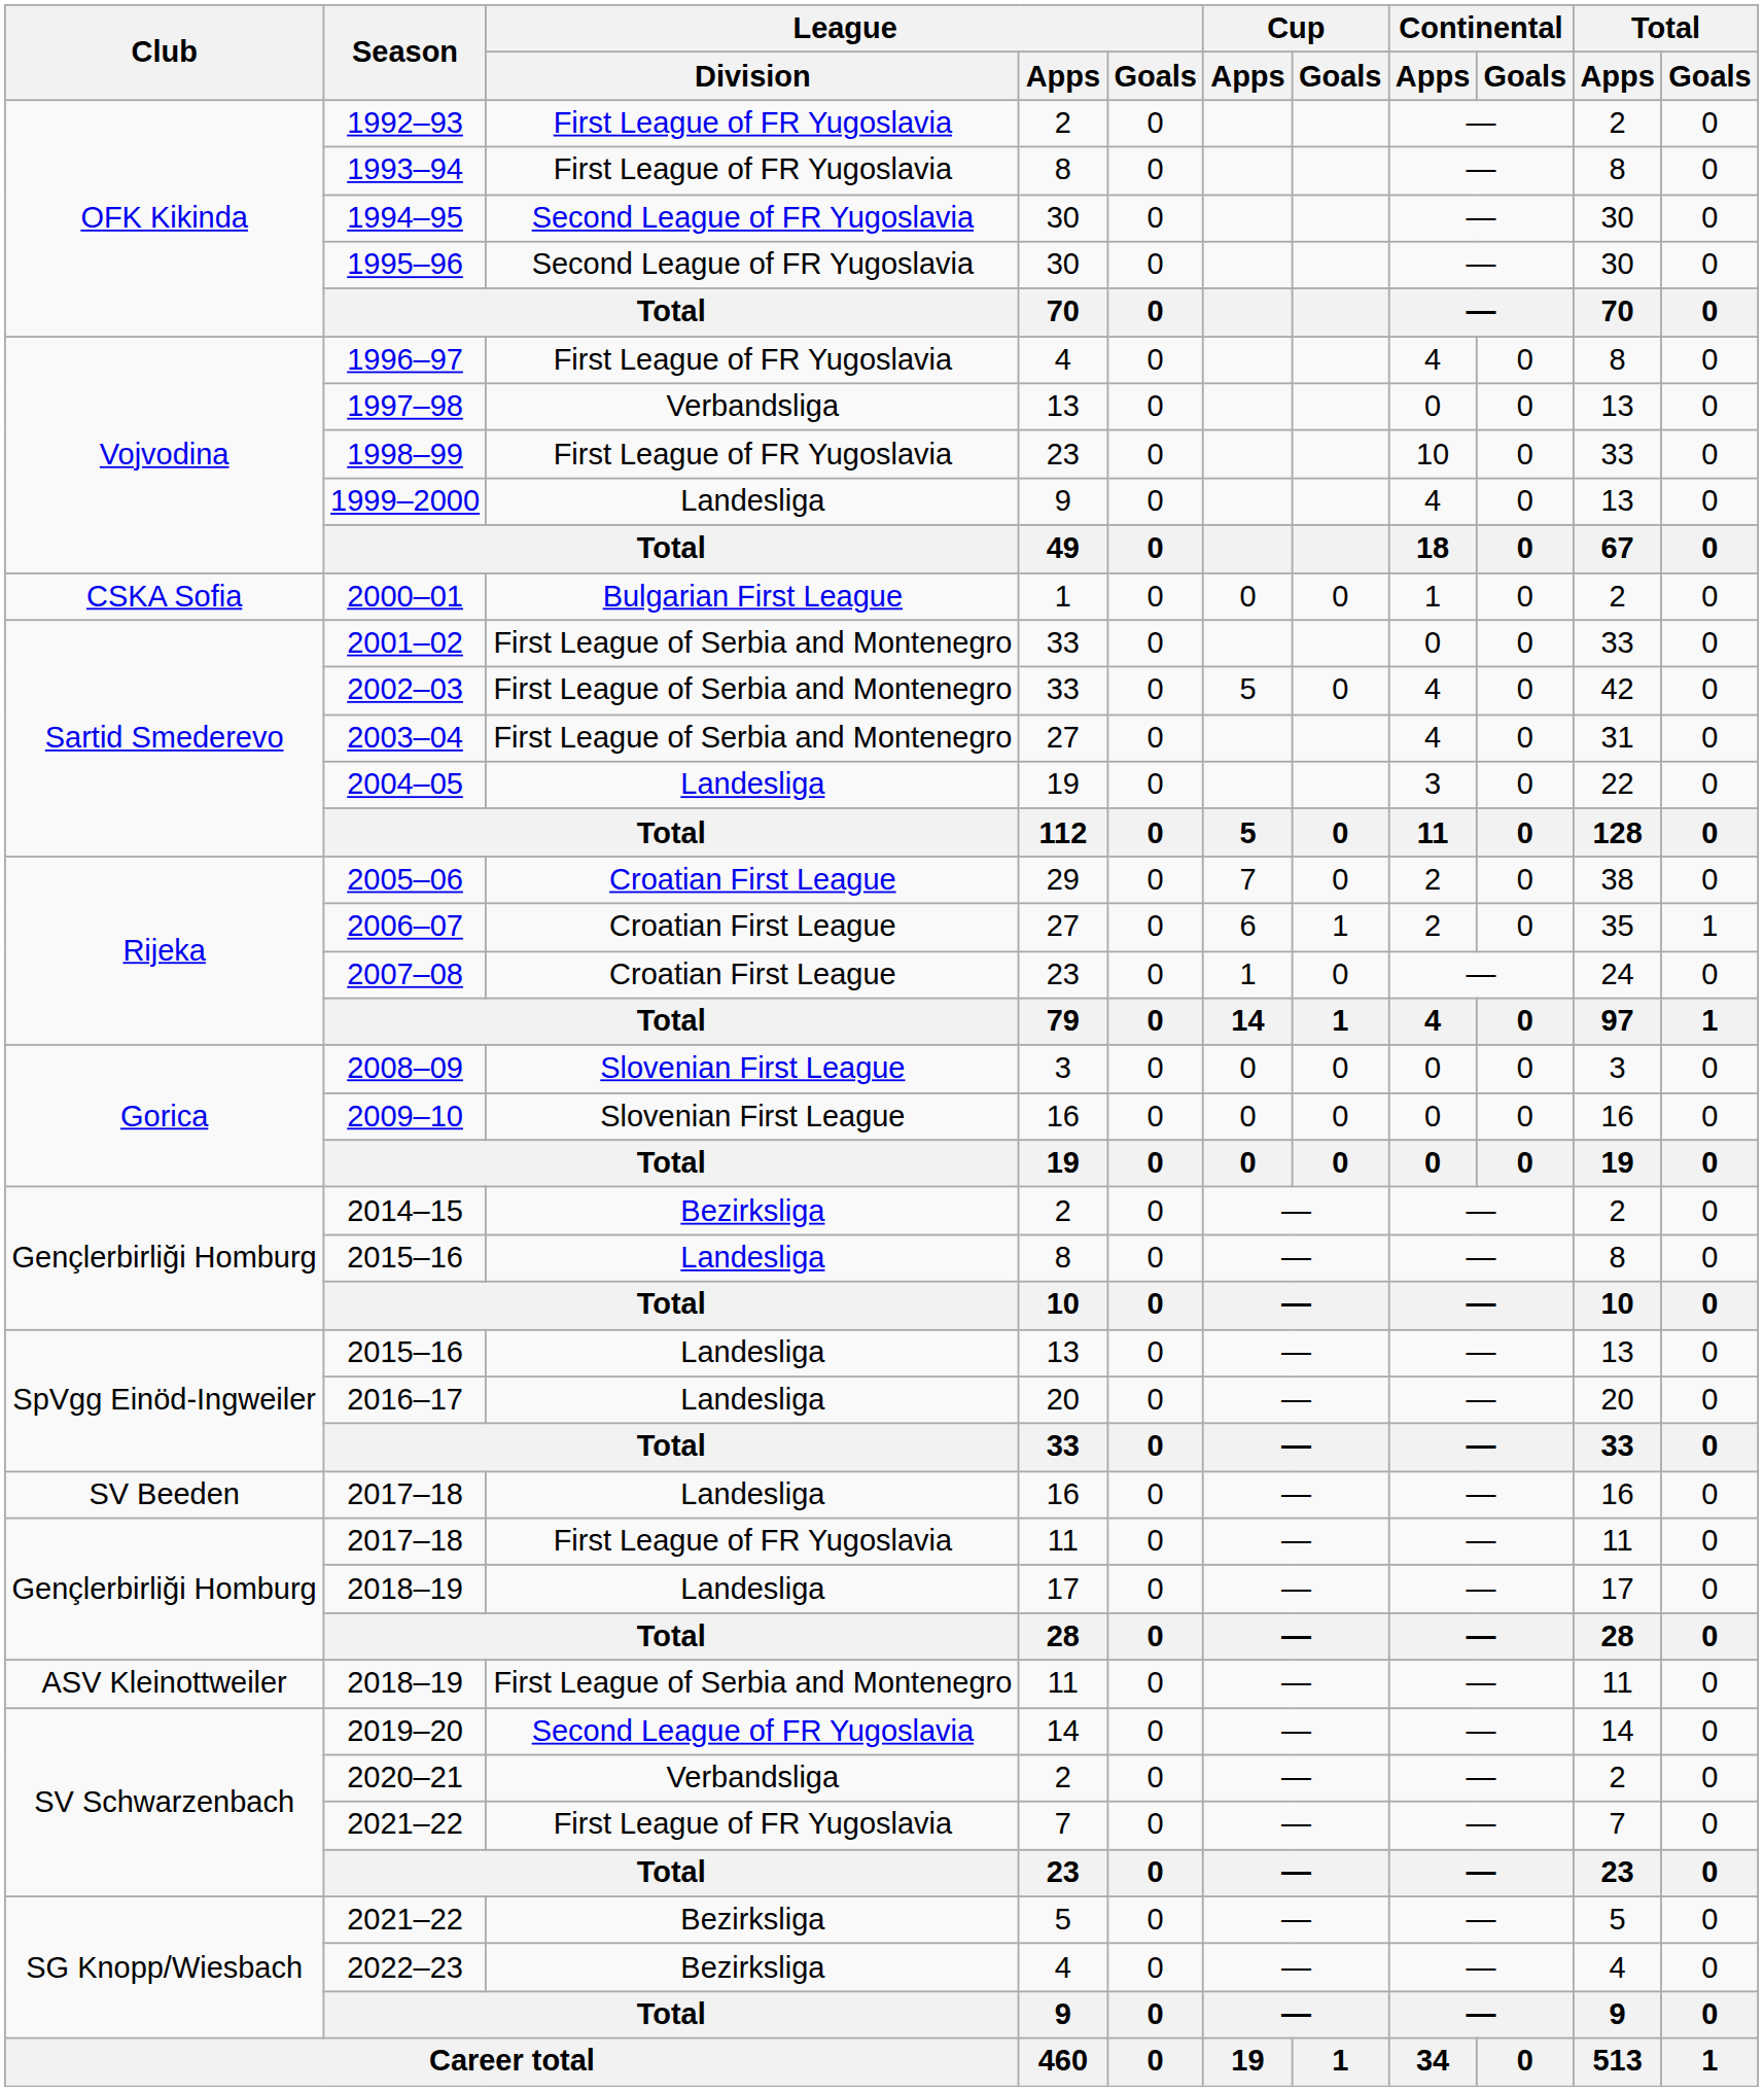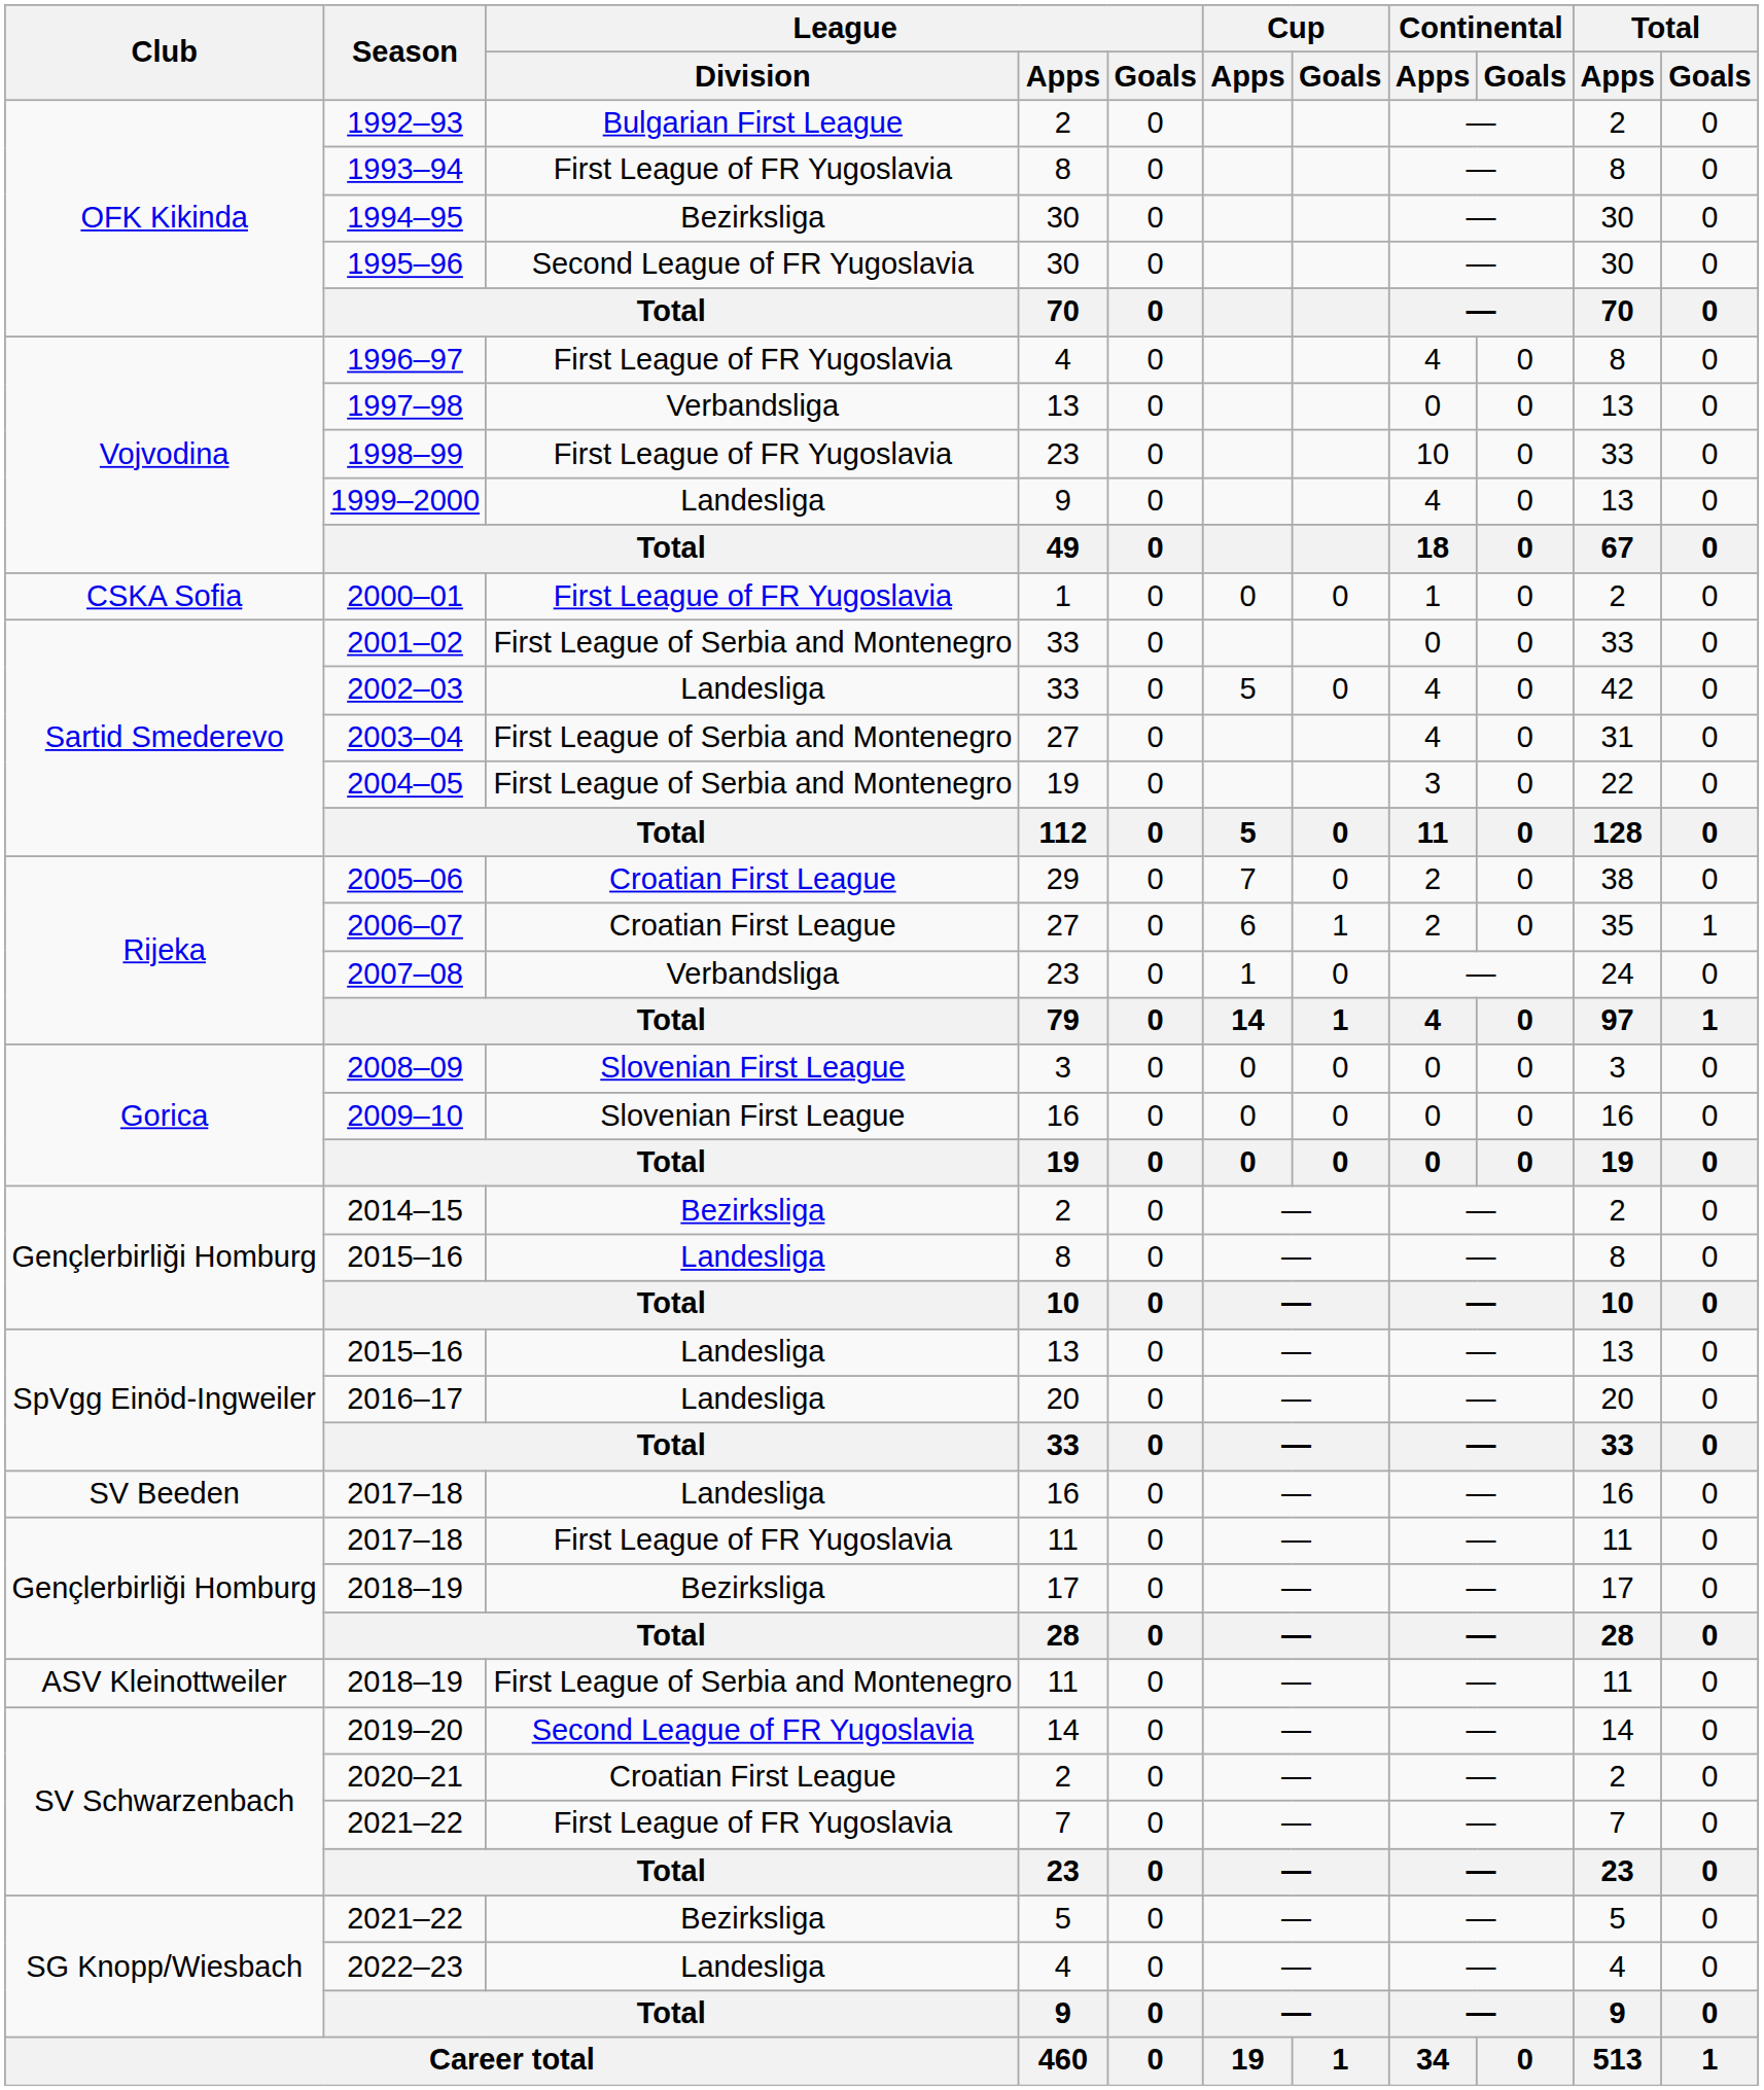 <table class="wikitable" style="text-align:center">
 <tr>
 <th rowspan="2">Club</th>
 <th rowspan="2">Season</th>
 <th colspan="3">League</th>
 <th colspan="2">Cup</th>
 <th colspan="2">Continental</th>
 <th colspan="2">Total</th>
 </tr>
 <tr>
 <th>Division</th>
 <th>Apps</th>
 <th>Goals</th>
 <th>Apps</th>
 <th>Goals</th>
 <th>Apps</th>
 <th>Goals</th>
 <th>Apps</th>
 <th>Goals</th>
 </tr>
 <tr>
 <td rowspan="5"><a href='#'>OFK Kikinda</a></td>
 <td><a href='#'>1992–93</a></td>
-<td><a href='#'>First League of FR Yugoslavia</a></td>
+<td><a href='#'>Bulgarian First League</a></td>
 <td>2</td>
 <td>0</td>
 <td></td>
 <td></td>
 <td colspan="2">—</td>
 <td>2</td>
 <td>0</td>
 </tr>
 <tr>
 <td><a href='#'>1993–94</a></td>
 <td>First League of FR Yugoslavia</td>
 <td>8</td>
 <td>0</td>
 <td></td>
 <td></td>
 <td colspan="2">—</td>
 <td>8</td>
 <td>0</td>
 </tr>
 <tr>
 <td><a href='#'>1994–95</a></td>
-<td><a href='#'>Second League of FR Yugoslavia</a></td>
+<td>Bezirksliga</td>
 <td>30</td>
 <td>0</td>
 <td></td>
 <td></td>
 <td colspan="2">—</td>
 <td>30</td>
 <td>0</td>
 </tr>
 <tr>
 <td><a href='#'>1995–96</a></td>
 <td>Second League of FR Yugoslavia</td>
 <td>30</td>
 <td>0</td>
 <td></td>
 <td></td>
 <td colspan="2">—</td>
 <td>30</td>
 <td>0</td>
 </tr>
 <tr>
 <th colspan="2">Total</th>
 <th>70</th>
 <th>0</th>
 <th></th>
 <th></th>
 <th colspan="2">—</th>
 <th>70</th>
 <th>0</th>
 </tr>
 <tr>
 <td rowspan="5"><a href='#'>Vojvodina</a></td>
 <td><a href='#'>1996–97</a></td>
 <td>First League of FR Yugoslavia</td>
 <td>4</td>
 <td>0</td>
 <td></td>
 <td></td>
 <td>4</td>
 <td>0</td>
 <td>8</td>
 <td>0</td>
 </tr>
 <tr>
 <td><a href='#'>1997–98</a></td>
 <td>Verbandsliga</td>
 <td>13</td>
 <td>0</td>
 <td></td>
 <td></td>
 <td>0</td>
 <td>0</td>
 <td>13</td>
 <td>0</td>
 </tr>
 <tr>
 <td><a href='#'>1998–99</a></td>
 <td>First League of FR Yugoslavia</td>
 <td>23</td>
 <td>0</td>
 <td></td>
 <td></td>
 <td>10</td>
 <td>0</td>
 <td>33</td>
 <td>0</td>
 </tr>
 <tr>
 <td><a href='#'>1999–2000</a></td>
 <td>Landesliga</td>
 <td>9</td>
 <td>0</td>
 <td></td>
 <td></td>
 <td>4</td>
 <td>0</td>
 <td>13</td>
 <td>0</td>
 </tr>
 <tr>
 <th colspan="2">Total</th>
 <th>49</th>
 <th>0</th>
 <th></th>
 <th></th>
 <th>18</th>
 <th>0</th>
 <th>67</th>
 <th>0</th>
 </tr>
 <tr>
 <td><a href='#'>CSKA Sofia</a></td>
 <td><a href='#'>2000–01</a></td>
-<td><a href='#'>Bulgarian First League</a></td>
+<td><a href='#'>First League of FR Yugoslavia</a></td>
 <td>1</td>
 <td>0</td>
 <td>0</td>
 <td>0</td>
 <td>1</td>
 <td>0</td>
 <td>2</td>
 <td>0</td>
 </tr>
 <tr>
 <td rowspan="5"><a href='#'>Sartid Smederevo</a></td>
 <td><a href='#'>2001–02</a></td>
 <td>First League of Serbia and Montenegro</td>
 <td>33</td>
 <td>0</td>
 <td></td>
 <td></td>
 <td>0</td>
 <td>0</td>
 <td>33</td>
 <td>0</td>
 </tr>
 <tr>
 <td><a href='#'>2002–03</a></td>
-<td>First League of Serbia and Montenegro</td>
+<td>Landesliga</td>
 <td>33</td>
 <td>0</td>
 <td>5</td>
 <td>0</td>
 <td>4</td>
 <td>0</td>
 <td>42</td>
 <td>0</td>
 </tr>
 <tr>
 <td><a href='#'>2003–04</a></td>
 <td>First League of Serbia and Montenegro</td>
 <td>27</td>
 <td>0</td>
 <td></td>
 <td></td>
 <td>4</td>
 <td>0</td>
 <td>31</td>
 <td>0</td>
 </tr>
 <tr>
 <td><a href='#'>2004–05</a></td>
-<td><a href='#'>Landesliga</a></td>
+<td>First League of Serbia and Montenegro</td>
 <td>19</td>
 <td>0</td>
 <td></td>
 <td></td>
 <td>3</td>
 <td>0</td>
 <td>22</td>
 <td>0</td>
 </tr>
 <tr>
 <th colspan="2">Total</th>
 <th>112</th>
 <th>0</th>
 <th>5</th>
 <th>0</th>
 <th>11</th>
 <th>0</th>
 <th>128</th>
 <th>0</th>
 </tr>
 <tr>
 <td rowspan="4"><a href='#'>Rijeka</a></td>
 <td><a href='#'>2005–06</a></td>
 <td><a href='#'>Croatian First League</a></td>
 <td>29</td>
 <td>0</td>
 <td>7</td>
 <td>0</td>
 <td>2</td>
 <td>0</td>
 <td>38</td>
 <td>0</td>
 </tr>
 <tr>
 <td><a href='#'>2006–07</a></td>
 <td>Croatian First League</td>
 <td>27</td>
 <td>0</td>
 <td>6</td>
 <td>1</td>
 <td>2</td>
 <td>0</td>
 <td>35</td>
 <td>1</td>
 </tr>
 <tr>
 <td><a href='#'>2007–08</a></td>
-<td>Croatian First League</td>
+<td>Verbandsliga</td>
 <td>23</td>
 <td>0</td>
 <td>1</td>
 <td>0</td>
 <td colspan="2">—</td>
 <td>24</td>
 <td>0</td>
 </tr>
 <tr>
 <th colspan="2">Total</th>
 <th>79</th>
 <th>0</th>
 <th>14</th>
 <th>1</th>
 <th>4</th>
 <th>0</th>
 <th>97</th>
 <th>1</th>
 </tr>
 <tr>
 <td rowspan="3"><a href='#'>Gorica</a></td>
 <td><a href='#'>2008–09</a></td>
 <td><a href='#'>Slovenian First League</a></td>
 <td>3</td>
 <td>0</td>
 <td>0</td>
 <td>0</td>
 <td>0</td>
 <td>0</td>
 <td>3</td>
 <td>0</td>
 </tr>
 <tr>
 <td><a href='#'>2009–10</a></td>
 <td>Slovenian First League</td>
 <td>16</td>
 <td>0</td>
 <td>0</td>
 <td>0</td>
 <td>0</td>
 <td>0</td>
 <td>16</td>
 <td>0</td>
 </tr>
 <tr>
 <th colspan="2">Total</th>
 <th>19</th>
 <th>0</th>
 <th>0</th>
 <th>0</th>
 <th>0</th>
 <th>0</th>
 <th>19</th>
 <th>0</th>
 </tr>
 <tr>
 <td rowspan="3">Gençlerbirliği Homburg</td>
 <td>2014–15</td>
 <td><a href='#'>Bezirksliga</a></td>
 <td>2</td>
 <td>0</td>
 <td colspan="2">—</td>
 <td colspan="2">—</td>
 <td>2</td>
 <td>0</td>
 </tr>
 <tr>
 <td>2015–16</td>
 <td><a href='#'>Landesliga</a></td>
 <td>8</td>
 <td>0</td>
 <td colspan="2">—</td>
 <td colspan="2">—</td>
 <td>8</td>
 <td>0</td>
 </tr>
 <tr>
 <th colspan="2">Total</th>
 <th>10</th>
 <th>0</th>
 <th colspan="2">—</th>
 <th colspan="2">—</th>
 <th>10</th>
 <th>0</th>
 </tr>
 <tr>
 <td rowspan="3">SpVgg Einöd-Ingweiler</td>
 <td>2015–16</td>
 <td>Landesliga</td>
 <td>13</td>
 <td>0</td>
 <td colspan="2">—</td>
 <td colspan="2">—</td>
 <td>13</td>
 <td>0</td>
 </tr>
 <tr>
 <td>2016–17</td>
 <td>Landesliga</td>
 <td>20</td>
 <td>0</td>
 <td colspan="2">—</td>
 <td colspan="2">—</td>
 <td>20</td>
 <td>0</td>
 </tr>
 <tr>
 <th colspan="2">Total</th>
 <th>33</th>
 <th>0</th>
 <th colspan="2">—</th>
 <th colspan="2">—</th>
 <th>33</th>
 <th>0</th>
 </tr>
 <tr>
 <td>SV Beeden</td>
 <td>2017–18</td>
 <td>Landesliga</td>
 <td>16</td>
 <td>0</td>
 <td colspan="2">—</td>
 <td colspan="2">—</td>
 <td>16</td>
 <td>0</td>
 </tr>
 <tr>
 <td rowspan="3">Gençlerbirliği Homburg</td>
 <td>2017–18</td>
 <td>First League of FR Yugoslavia</td>
 <td>11</td>
 <td>0</td>
 <td colspan="2">—</td>
 <td colspan="2">—</td>
 <td>11</td>
 <td>0</td>
 </tr>
 <tr>
 <td>2018–19</td>
-<td>Landesliga</td>
+<td>Bezirksliga</td>
 <td>17</td>
 <td>0</td>
 <td colspan="2">—</td>
 <td colspan="2">—</td>
 <td>17</td>
 <td>0</td>
 </tr>
 <tr>
 <th colspan="2">Total</th>
 <th>28</th>
 <th>0</th>
 <th colspan="2">—</th>
 <th colspan="2">—</th>
 <th>28</th>
 <th>0</th>
 </tr>
 <tr>
 <td>ASV Kleinottweiler</td>
 <td>2018–19</td>
 <td>First League of Serbia and Montenegro</td>
 <td>11</td>
 <td>0</td>
 <td colspan="2">—</td>
 <td colspan="2">—</td>
 <td>11</td>
 <td>0</td>
 </tr>
 <tr>
 <td rowspan="4">SV Schwarzenbach</td>
 <td>2019–20</td>
 <td><a href='#'>Second League of FR Yugoslavia</a></td>
 <td>14</td>
 <td>0</td>
 <td colspan="2">—</td>
 <td colspan="2">—</td>
 <td>14</td>
 <td>0</td>
 </tr>
 <tr>
 <td>2020–21</td>
-<td>Verbandsliga</td>
+<td>Croatian First League</td>
 <td>2</td>
 <td>0</td>
 <td colspan="2">—</td>
 <td colspan="2">—</td>
 <td>2</td>
 <td>0</td>
 </tr>
 <tr>
 <td>2021–22</td>
 <td>First League of FR Yugoslavia</td>
 <td>7</td>
 <td>0</td>
 <td colspan="2">—</td>
 <td colspan="2">—</td>
 <td>7</td>
 <td>0</td>
 </tr>
 <tr>
 <th colspan="2">Total</th>
 <th>23</th>
 <th>0</th>
 <th colspan="2">—</th>
 <th colspan="2">—</th>
 <th>23</th>
 <th>0</th>
 </tr>
 <tr>
 <td rowspan="3">SG Knopp/Wiesbach</td>
 <td>2021–22</td>
 <td>Bezirksliga</td>
 <td>5</td>
 <td>0</td>
 <td colspan="2">—</td>
 <td colspan="2">—</td>
 <td>5</td>
 <td>0</td>
 </tr>
 <tr>
 <td>2022–23</td>
-<td>Bezirksliga</td>
+<td>Landesliga</td>
 <td>4</td>
 <td>0</td>
 <td colspan="2">—</td>
 <td colspan="2">—</td>
 <td>4</td>
 <td>0</td>
 </tr>
 <tr>
 <th colspan="2">Total</th>
 <th>9</th>
 <th>0</th>
 <th colspan="2">—</th>
 <th colspan="2">—</th>
 <th>9</th>
 <th>0</th>
 </tr>
 <tr>
 <th colspan="3">Career total</th>
 <th>460</th>
 <th>0</th>
 <th>19</th>
 <th>1</th>
 <th>34</th>
 <th>0</th>
 <th>513</th>
 <th>1</th>
 </tr>
 </table>
